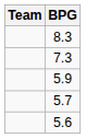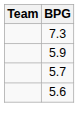 <table class=wikitable>
 <tr>
 <th>Team</th>
 <th>BPG</th>
-</tr>
-<tr>
-<td></td>
-<td align=center>8.3</td>
 </tr>
 <tr>
 <td></td>
 <td align=center>7.3</td>
 </tr>
 <tr>
 <td></td>
 <td align=center>5.9</td>
 </tr>
 <tr>
 <td></td>
 <td align=center>5.7</td>
 </tr>
 <tr>
 <td></td>
 <td align=center>5.6</td>
 </tr>
 </table>
